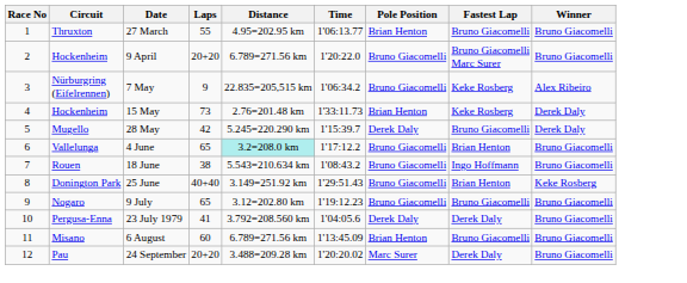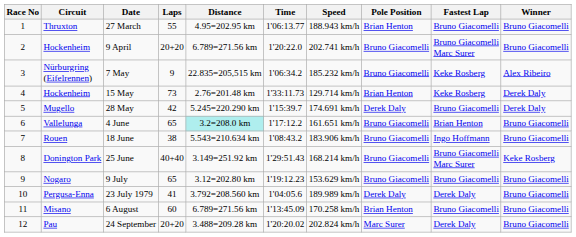 <table class="wikitable" style="font-size: 85%; text-align:center">
 <tr>
 <th>Race No</th>
 <th>Circuit</th>
 <th>Date</th>
 <th>Laps</th>
 <th>Distance</th>
 <th>Time</th>
+<th>Speed</th>
 <th>Pole Position</th>
 <th>Fastest Lap</th>
 <th>Winner</th>
 </tr>
 <tr>
 <td>1</td>
 <td align=left> <a href='#'>Thruxton</a></td>
 <td align=left>27 March</td>
 <td>55</td>
 <td>4.95=202.95 km</td>
 <td>1'06:13.77</td>
+<td>188.943 km/h</td>
 <td align=left> <a href='#'>Brian Henton</a></td>
 <td align=left> <a href='#'>Bruno Giacomelli</a></td>
 <td align=left> <a href='#'>Bruno Giacomelli</a></td>
 </tr>
 <tr>
 <td>2</td>
 <td align=left> <a href='#'>Hockenheim</a></td>
 <td align=left>9 April</td>
 <td>20+20</td>
 <td>6.789=271.56 km</td>
 <td>1'20:22.0</td>
+<td>202.741 km/h</td>
 <td align=left> <a href='#'>Bruno Giacomelli</a></td>
 <td align=left> <a href='#'>Bruno Giacomelli</a><br> <a href='#'>Marc Surer</a></td>
 <td align=left> <a href='#'>Bruno Giacomelli</a></td>
 </tr>
 <tr>
 <td>3</td>
 <td align=left> <a href='#'>Nürburgring</a> <br> (<a href='#'>Eifelrennen</a>)</td>
 <td align=left>7 May</td>
 <td>9</td>
 <td>22.835=205,515 km</td>
 <td>1'06:34.2</td>
+<td>185.232 km/h</td>
 <td align=left> <a href='#'>Bruno Giacomelli</a></td>
 <td align=left> <a href='#'>Keke Rosberg</a></td>
 <td align=left> <a href='#'>Alex Ribeiro</a></td>
 </tr>
 <tr>
 <td>4</td>
 <td align=left> <a href='#'>Hockenheim</a></td>
 <td align=left>15 May</td>
 <td>73</td>
 <td>2.76=201.48 km</td>
 <td>1'33:11.73</td>
+<td>129.714 km/h</td>
 <td align=left> <a href='#'>Brian Henton</a></td>
 <td align=left> <a href='#'>Keke Rosberg</a></td>
 <td align=left> <a href='#'>Derek Daly</a></td>
 </tr>
 <tr>
 <td>5</td>
 <td align=left> <a href='#'>Mugello</a></td>
 <td align=left>28 May</td>
 <td>42</td>
 <td>5.245=220.290 km</td>
 <td>1'15:39.7</td>
+<td>174.691 km/h</td>
 <td align=left> <a href='#'>Derek Daly</a></td>
 <td align=left> <a href='#'>Bruno Giacomelli</a></td>
 <td align=left> <a href='#'>Derek Daly</a></td>
 </tr>
 <tr>
 <td>6</td>
 <td align=left> <a href='#'>Vallelunga</a></td>
 <td align=left>4 June</td>
 <td>65</td>
 <td style="background: paleturquoise;">3.2=208.0 km</td>
 <td>1'17:12.2</td>
+<td>161.651 km/h</td>
 <td align=left> <a href='#'>Bruno Giacomelli</a></td>
 <td align=left> <a href='#'>Brian Henton</a></td>
 <td align=left> <a href='#'>Bruno Giacomelli</a></td>
 </tr>
 <tr>
 <td>7</td>
 <td align=left> <a href='#'>Rouen</a></td>
 <td align=left>18 June</td>
 <td>38</td>
 <td>5.543=210.634 km</td>
 <td>1'08:43.2</td>
+<td>183.906 km/h</td>
 <td align=left> <a href='#'>Bruno Giacomelli</a></td>
 <td align=left> <a href='#'>Ingo Hoffmann</a></td>
 <td align=left> <a href='#'>Bruno Giacomelli</a></td>
 </tr>
 <tr>
 <td>8</td>
 <td align=left> <a href='#'>Donington Park</a></td>
 <td align=left>25 June</td>
 <td>40+40</td>
 <td>3.149=251.92 km</td>
 <td>1'29:51.43</td>
+<td>168.214 km/h</td>
 <td align=left> <a href='#'>Bruno Giacomelli</a></td>
-<td align=left> <a href='#'>Brian Henton</a></td>
+<td align=left> <a href='#'>Bruno Giacomelli</a><br> <a href='#'>Marc Surer</a></td>
 <td align=left> <a href='#'>Keke Rosberg</a></td>
 </tr>
 <tr>
 <td>9</td>
 <td align=left> <a href='#'>Nogaro</a></td>
 <td align=left>9 July</td>
 <td>65</td>
 <td>3.12=202.80 km</td>
 <td>1'19:12.23</td>
+<td>153.629 km/h</td>
 <td align=left> <a href='#'>Bruno Giacomelli</a></td>
 <td align=left> <a href='#'>Bruno Giacomelli</a></td>
 <td align=left> <a href='#'>Bruno Giacomelli</a></td>
 </tr>
 <tr>
 <td>10</td>
 <td align=left> <a href='#'>Pergusa-Enna</a></td>
 <td align=left>23 July 1979</td>
 <td>41</td>
 <td>3.792=208.560 km</td>
 <td>1'04:05.6</td>
+<td>189.989 km/h</td>
 <td align=left> <a href='#'>Derek Daly</a></td>
 <td align=left> <a href='#'>Derek Daly</a></td>
 <td align=left> <a href='#'>Bruno Giacomelli</a></td>
 </tr>
 <tr>
 <td>11</td>
 <td align=left> <a href='#'>Misano</a></td>
 <td align=left>6 August</td>
 <td>60</td>
 <td>6.789=271.56 km</td>
 <td>1'13:45.09</td>
+<td>170.258 km/h</td>
 <td align=left> <a href='#'>Brian Henton</a></td>
 <td align=left> <a href='#'>Bruno Giacomelli</a></td>
 <td align=left> <a href='#'>Bruno Giacomelli</a></td>
 </tr>
 <tr>
 <td>12</td>
 <td align=left> <a href='#'>Pau</a></td>
 <td align=left>24 September</td>
 <td>20+20</td>
 <td>3.488=209.28 km</td>
 <td>1'20:20.02</td>
+<td>202.824 km/h</td>
 <td align=left> <a href='#'>Marc Surer</a></td>
 <td align=left> <a href='#'>Derek Daly</a></td>
 <td align=left> <a href='#'>Bruno Giacomelli</a></td>
 </tr>
 </table>
